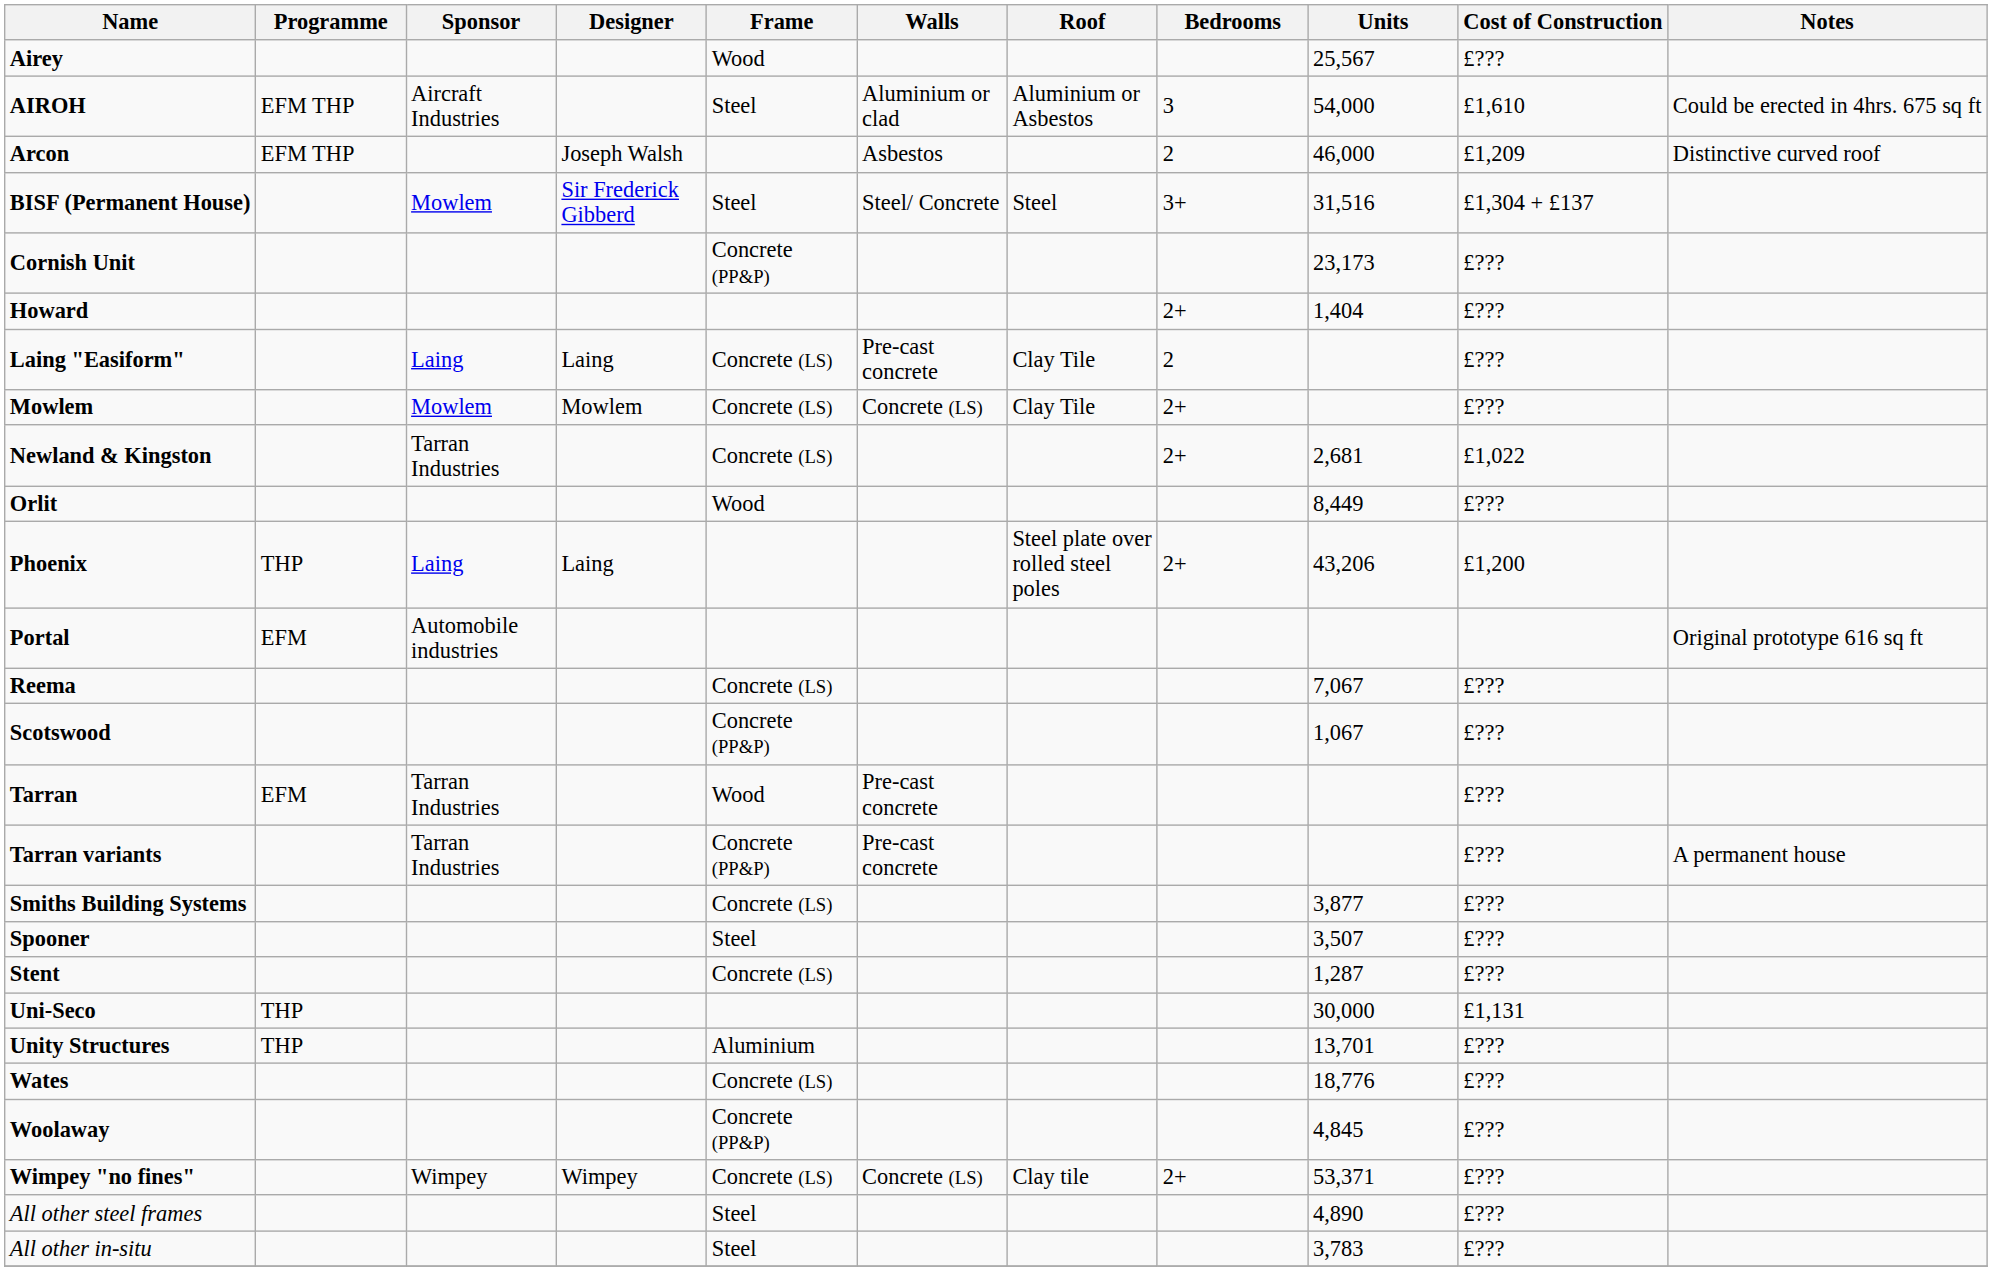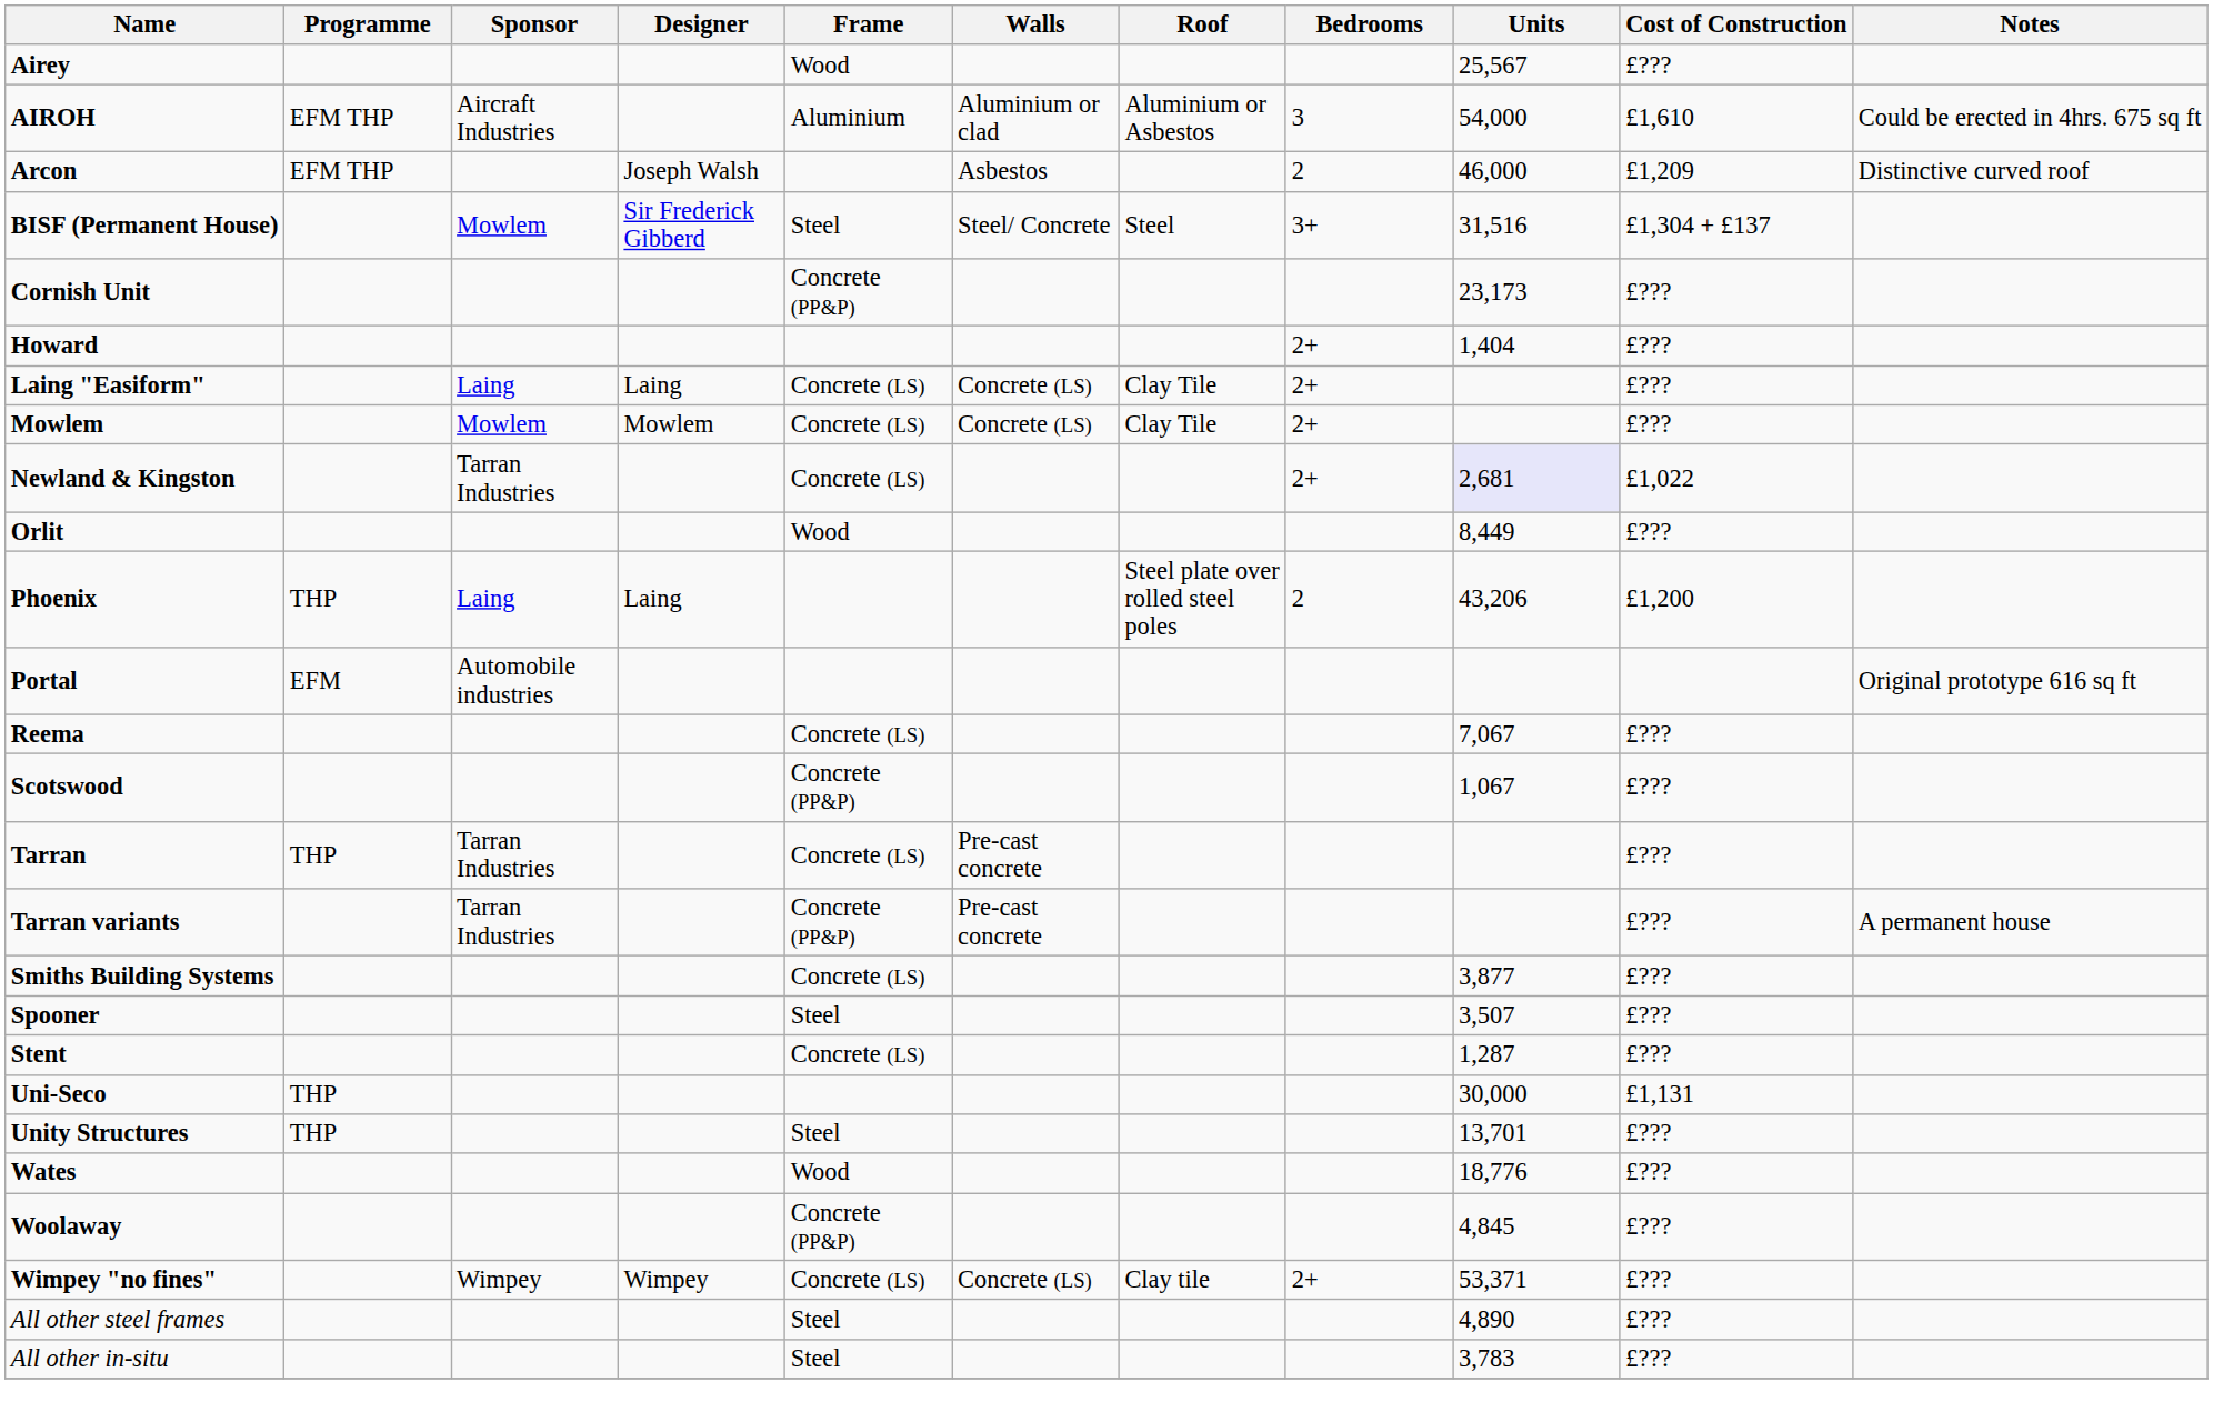 <table class="wikitable">
 <tr>
 <th align=center>Name</th>
 <th width="100" align=center>Programme</th>
 <th width="100" align=center>Sponsor</th>
 <th width="100" align=center>Designer</th>
 <th width="100" align=center>Frame</th>
 <th width="100" align=center>Walls</th>
 <th width="100" align=center>Roof</th>
 <th width="100" align=center>Bedrooms</th>
 <th width="100" align=center>Units</th>
 <th align=center>Cost of Construction</th>
 <th align=center>Notes</th>
 </tr>
 <tr>
 <td><strong>Airey</strong></td>
 <td></td>
 <td></td>
 <td></td>
 <td>Wood</td>
 <td></td>
 <td></td>
 <td></td>
 <td>25,567</td>
 <td>£???</td>
 <td></td>
 </tr>
 <tr>
 <td><strong>AIROH</strong></td>
 <td>EFM THP</td>
 <td>Aircraft Industries</td>
 <td></td>
-<td>Steel</td>
+<td>Aluminium</td>
 <td>Aluminium or clad</td>
 <td>Aluminium or Asbestos</td>
 <td>3</td>
 <td>54,000</td>
 <td>£1,610</td>
 <td>Could be erected in 4hrs. 675 sq ft</td>
 </tr>
 <tr>
 <td><strong>Arcon</strong></td>
 <td>EFM THP</td>
 <td></td>
 <td>Joseph Walsh</td>
 <td></td>
 <td>Asbestos </td>
 <td></td>
 <td>2</td>
 <td>46,000</td>
 <td>£1,209</td>
 <td>Distinctive curved roof</td>
 </tr>
 <tr>
 <td><strong>BISF (Permanent House)</strong></td>
 <td></td>
 <td><a href='#'>Mowlem</a></td>
 <td><a href='#'>Sir Frederick Gibberd</a></td>
 <td>Steel</td>
 <td>Steel/ Concrete</td>
 <td>Steel</td>
 <td>3+</td>
 <td>31,516</td>
 <td>£1,304 + £137</td>
 <td></td>
 </tr>
 <tr>
 <td><strong>Cornish Unit</strong></td>
 <td></td>
 <td></td>
 <td></td>
 <td>Concrete <small>(PP&P)</small></td>
 <td></td>
 <td></td>
 <td></td>
 <td>23,173</td>
 <td>£???</td>
 <td></td>
 </tr>
 <tr>
 <td><strong>Howard</strong></td>
 <td></td>
 <td></td>
 <td></td>
 <td></td>
 <td></td>
 <td></td>
 <td>2+</td>
 <td>1,404</td>
 <td>£???</td>
 <td></td>
 </tr>
 <tr>
 <td><strong>Laing "Easiform"</strong></td>
 <td></td>
 <td><a href='#'>Laing</a></td>
 <td>Laing</td>
 <td>Concrete <small>(LS)</small></td>
-<td>Pre-cast concrete </td>
+<td>Concrete <small>(LS)</small></td>
 <td>Clay Tile</td>
-<td>2</td>
+<td>2+</td>
 <td></td>
 <td>£???</td>
 <td></td>
 </tr>
 <tr>
 <td><strong>Mowlem</strong></td>
 <td></td>
 <td><a href='#'>Mowlem</a></td>
 <td>Mowlem</td>
 <td>Concrete <small>(LS)</small></td>
 <td>Concrete <small>(LS)</small></td>
 <td>Clay Tile</td>
 <td>2+</td>
 <td></td>
 <td>£???</td>
 <td></td>
 </tr>
 <tr>
 <td><strong>Newland & Kingston</strong></td>
 <td></td>
 <td>Tarran Industries</td>
 <td></td>
 <td>Concrete <small>(LS)</small></td>
 <td></td>
 <td></td>
 <td>2+</td>
-<td>2,681</td>
+<td style="background: lavender;">2,681</td>
 <td>£1,022</td>
 <td></td>
 </tr>
 <tr>
 <td><strong>Orlit</strong></td>
 <td></td>
 <td></td>
 <td></td>
 <td>Wood</td>
 <td></td>
 <td></td>
 <td></td>
 <td>8,449</td>
 <td>£???</td>
 <td></td>
 </tr>
 <tr>
 <td><strong>Phoenix</strong></td>
 <td>THP</td>
 <td><a href='#'>Laing</a></td>
 <td>Laing</td>
 <td></td>
 <td></td>
 <td>Steel plate over rolled steel poles</td>
-<td>2+</td>
+<td>2</td>
 <td>43,206</td>
 <td>£1,200</td>
 <td></td>
 </tr>
 <tr>
 <td><strong>Portal</strong></td>
 <td>EFM</td>
 <td>Automobile industries</td>
 <td></td>
 <td></td>
 <td></td>
 <td></td>
 <td></td>
 <td></td>
 <td></td>
 <td>Original prototype 616 sq ft</td>
 </tr>
 <tr>
 <td><strong>Reema</strong></td>
 <td></td>
 <td></td>
 <td></td>
 <td>Concrete <small>(LS)</small></td>
 <td></td>
 <td></td>
 <td></td>
 <td>7,067</td>
 <td>£???</td>
 <td></td>
 </tr>
 <tr>
 <td><strong>Scotswood</strong></td>
 <td></td>
 <td></td>
 <td></td>
 <td>Concrete <small>(PP&P)</small></td>
 <td></td>
 <td></td>
 <td></td>
 <td>1,067</td>
 <td>£???</td>
 <td></td>
 </tr>
 <tr>
 <td><strong>Tarran</strong></td>
-<td>EFM</td>
+<td>THP</td>
 <td>Tarran Industries</td>
 <td></td>
-<td>Wood</td>
+<td>Concrete <small>(LS)</small></td>
 <td>Pre-cast concrete </td>
 <td></td>
 <td></td>
 <td></td>
 <td>£???</td>
 <td></td>
 </tr>
 <tr>
 <td><strong>Tarran variants</strong></td>
 <td></td>
 <td>Tarran Industries</td>
 <td></td>
 <td>Concrete <small>(PP&P)</small></td>
 <td>Pre-cast concrete </td>
 <td></td>
 <td></td>
 <td></td>
 <td>£???</td>
 <td>A permanent house</td>
 </tr>
 <tr>
 <td><strong>Smiths Building Systems</strong></td>
 <td></td>
 <td></td>
 <td></td>
 <td>Concrete <small>(LS)</small></td>
 <td></td>
 <td></td>
 <td></td>
 <td>3,877</td>
 <td>£???</td>
 <td></td>
 </tr>
 <tr>
 <td><strong>Spooner</strong></td>
 <td></td>
 <td></td>
 <td></td>
 <td>Steel</td>
 <td></td>
 <td></td>
 <td></td>
 <td>3,507</td>
 <td>£???</td>
 <td></td>
 </tr>
 <tr>
 <td><strong>Stent</strong></td>
 <td></td>
 <td></td>
 <td></td>
 <td>Concrete <small>(LS)</small></td>
 <td></td>
 <td></td>
 <td></td>
 <td>1,287</td>
 <td>£???</td>
 <td></td>
 </tr>
 <tr>
 <td><strong>Uni-Seco</strong></td>
 <td>THP</td>
 <td></td>
 <td></td>
 <td></td>
 <td></td>
 <td></td>
 <td></td>
 <td>30,000</td>
 <td>£1,131</td>
 <td></td>
 </tr>
 <tr>
 <td><strong>Unity Structures</strong></td>
 <td>THP</td>
 <td></td>
 <td></td>
-<td>Aluminium</td>
+<td>Steel</td>
 <td></td>
 <td></td>
 <td></td>
 <td>13,701</td>
 <td>£???</td>
 <td></td>
 </tr>
 <tr>
 <td><strong>Wates</strong></td>
 <td></td>
 <td></td>
 <td></td>
-<td>Concrete <small>(LS)</small></td>
+<td>Wood</td>
 <td></td>
 <td></td>
 <td></td>
 <td>18,776</td>
 <td>£???</td>
 <td></td>
 </tr>
 <tr>
 <td><strong>Woolaway</strong></td>
 <td></td>
 <td></td>
 <td></td>
 <td>Concrete <small>(PP&P)</small></td>
 <td></td>
 <td></td>
 <td></td>
 <td>4,845</td>
 <td>£???</td>
 <td></td>
 </tr>
 <tr>
 <td><strong>Wimpey "no fines"</strong></td>
 <td></td>
 <td>Wimpey</td>
 <td>Wimpey</td>
 <td>Concrete <small>(LS)</small></td>
 <td>Concrete <small>(LS)</small></td>
 <td>Clay tile</td>
 <td>2+</td>
 <td>53,371</td>
 <td>£???</td>
 <td></td>
 </tr>
 <tr>
 <td><em>All other steel frames</em></td>
 <td></td>
 <td></td>
 <td></td>
 <td>Steel</td>
 <td></td>
 <td></td>
 <td></td>
 <td>4,890</td>
 <td>£???</td>
 <td></td>
 </tr>
 <tr>
 <td><em>All other in-situ</em></td>
 <td></td>
 <td></td>
 <td></td>
 <td>Steel</td>
 <td></td>
 <td></td>
 <td></td>
 <td>3,783</td>
 <td>£???</td>
 <td></td>
 </tr>
 <tr>
 </tr>
 </table>
